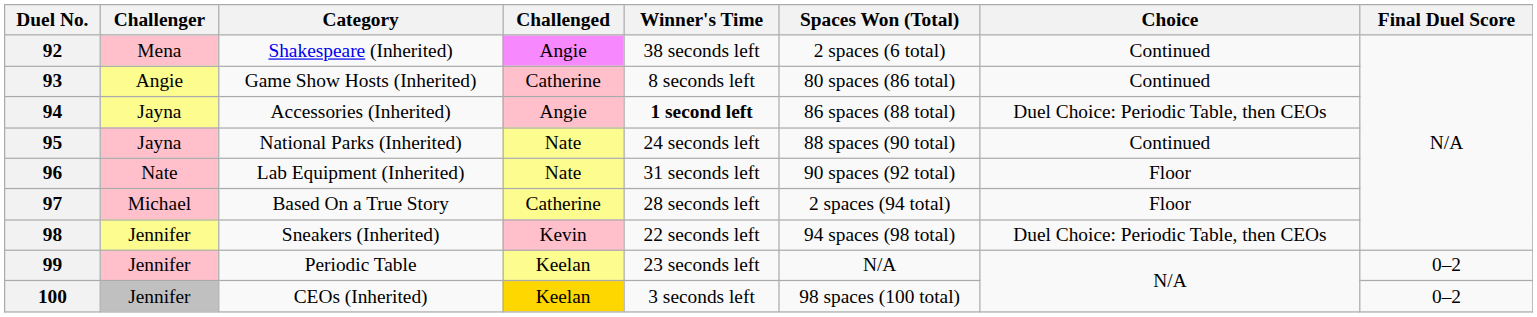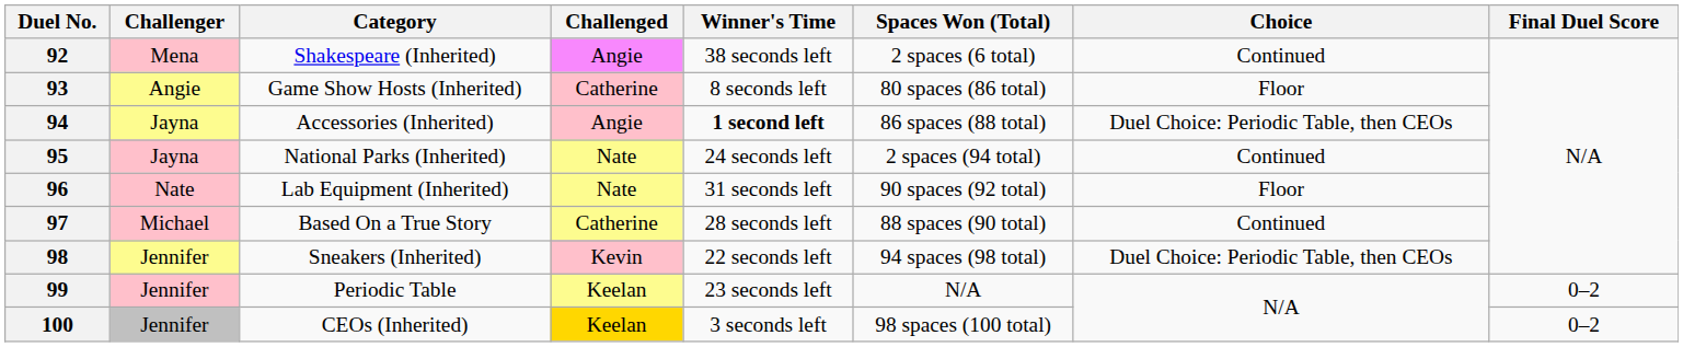 <table class="wikitable sortable mw-collapsible mw-collapsed" style="text-align:center; width:100%">
 <tr>
 <th scope="col">Duel No.</th>
 <th scope="col">Challenger</th>
 <th scope="col">Category</th>
 <th scope="col">Challenged</th>
 <th scope="col">Winner's Time</th>
 <th scope="col">Spaces Won (Total)</th>
 <th scope="col">Choice</th>
 <th scope="col">Final Duel Score</th>
 </tr>
 <tr>
 <th>92</th>
 <td style="background:pink;">Mena</td>
 <td><a href='#'>Shakespeare</a> (Inherited)</td>
 <td style="background:#F888FD;">Angie</td>
 <td>38 seconds left</td>
 <td>2 spaces (6 total)</td>
 <td>Continued</td>
 <td rowspan="7">N/A</td>
 </tr>
 <tr>
 <th>93</th>
 <td style="background:#fdfc8f;">Angie</td>
 <td>Game Show Hosts (Inherited)</td>
 <td style="background:pink;">Catherine</td>
 <td>8 seconds left</td>
 <td>80 spaces (86 total)</td>
-<td>Continued</td>
+<td>Floor</td>
 </tr>
 <tr>
 <th>94</th>
 <td style="background:#fdfc8f;">Jayna</td>
 <td>Accessories (Inherited)</td>
 <td style="background:pink;">Angie</td>
 <td><strong>1 second left</strong></td>
 <td>86 spaces (88 total)</td>
 <td>Duel Choice: Periodic Table, then CEOs</td>
 </tr>
 <tr>
 <th>95</th>
 <td style="background:pink;">Jayna</td>
 <td>National Parks (Inherited)</td>
 <td style="background:#fdfc8f;">Nate</td>
 <td>24 seconds left</td>
-<td>88 spaces (90 total)</td>
+<td>2 spaces (94 total)</td>
 <td>Continued</td>
 </tr>
 <tr>
 <th>96</th>
 <td style="background:pink;">Nate</td>
 <td>Lab Equipment (Inherited)</td>
 <td style="background:#fdfc8f;">Nate</td>
 <td>31 seconds left</td>
 <td>90 spaces (92 total)</td>
 <td>Floor</td>
 </tr>
 <tr>
 <th>97</th>
 <td style="background:pink;">Michael</td>
 <td>Based On a True Story</td>
 <td style="background:#fdfc8f;">Catherine</td>
 <td>28 seconds left</td>
-<td>2 spaces (94 total)</td>
-<td>Floor</td>
+<td>88 spaces (90 total)</td>
+<td>Continued</td>
 </tr>
 <tr>
 <th>98</th>
 <td style="background:#fdfc8f;">Jennifer</td>
 <td>Sneakers (Inherited)</td>
 <td style="background:pink;">Kevin</td>
 <td>22 seconds left</td>
 <td>94 spaces (98 total)</td>
 <td>Duel Choice: Periodic Table, then CEOs</td>
 </tr>
 <tr>
 <th>99</th>
 <td style="background:pink;">Jennifer</td>
 <td>Periodic Table</td>
 <td style="background:#fdfc8f;">Keelan</td>
 <td>23 seconds left</td>
 <td>N/A</td>
 <td rowspan="2">N/A</td>
 <td>0–2</td>
 </tr>
 <tr>
 <th>100</th>
 <td style="background:silver;">Jennifer</td>
 <td>CEOs (Inherited)</td>
 <td style="background:gold;">Keelan</td>
 <td>3 seconds left</td>
 <td>98 spaces (100 total)</td>
 <td>0–2</td>
 </tr>
 </table>
